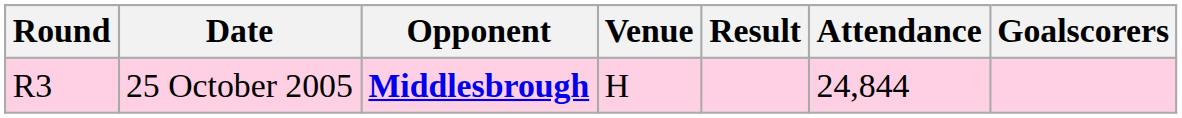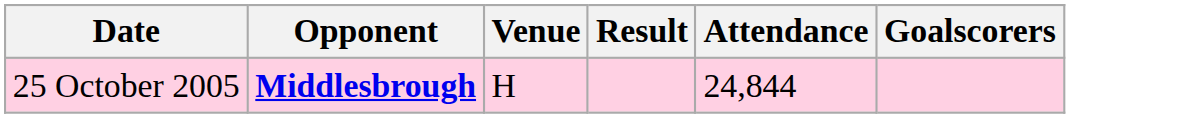 <table class="wikitable">
 <tr>
-<th>Round</th>
 <th>Date</th>
 <th>Opponent</th>
 <th>Venue</th>
 <th>Result</th>
 <th>Attendance</th>
 <th>Goalscorers</th>
 </tr>
 <tr style="background:#ffd0e3;">
-<td>R3</td>
 <td>25 October 2005</td>
 <td><strong><a href='#'>Middlesbrough</a></strong></td>
 <td>H</td>
 <td></td>
 <td>24,844</td>
 <td></td>
 </tr>
 </table>
